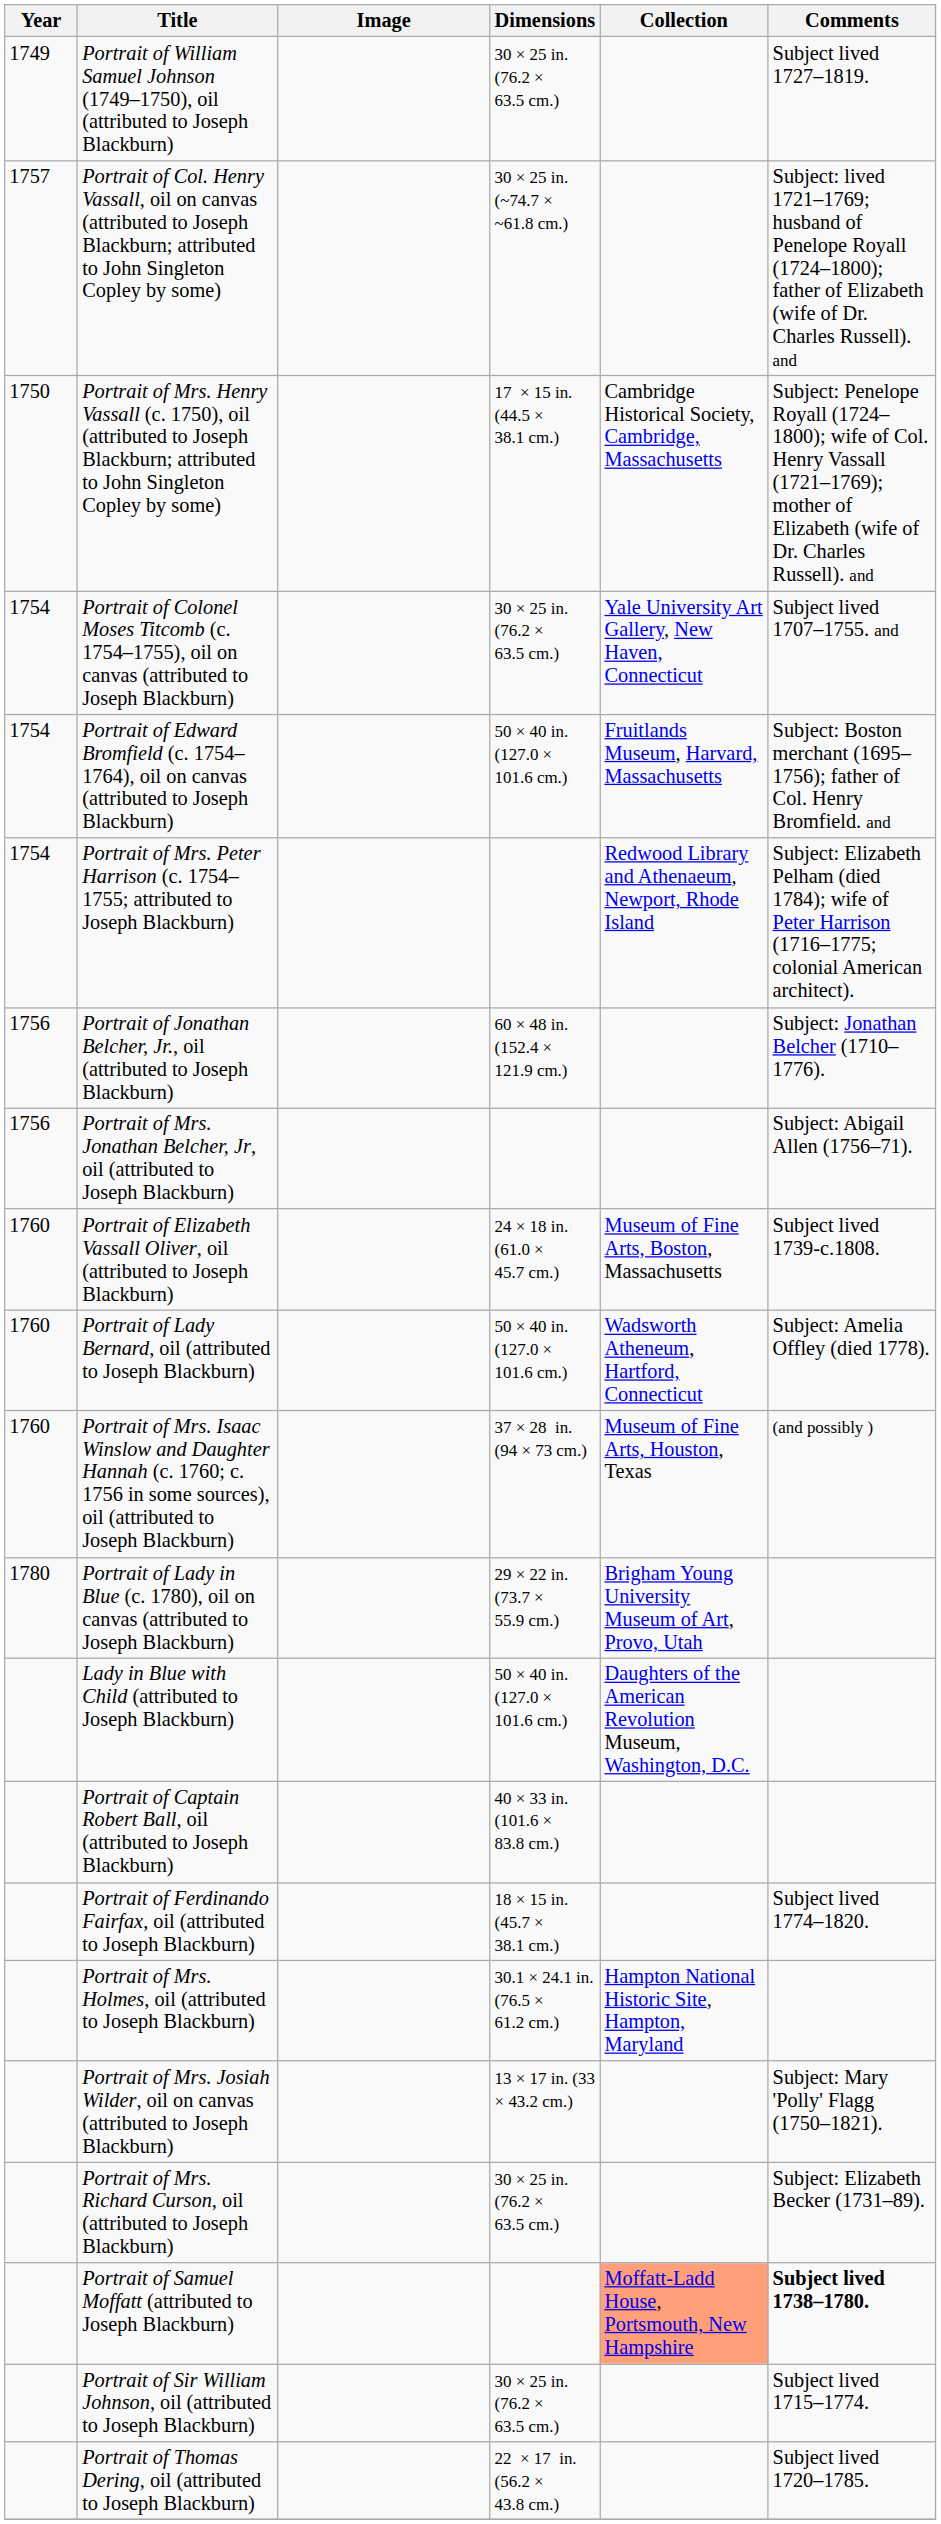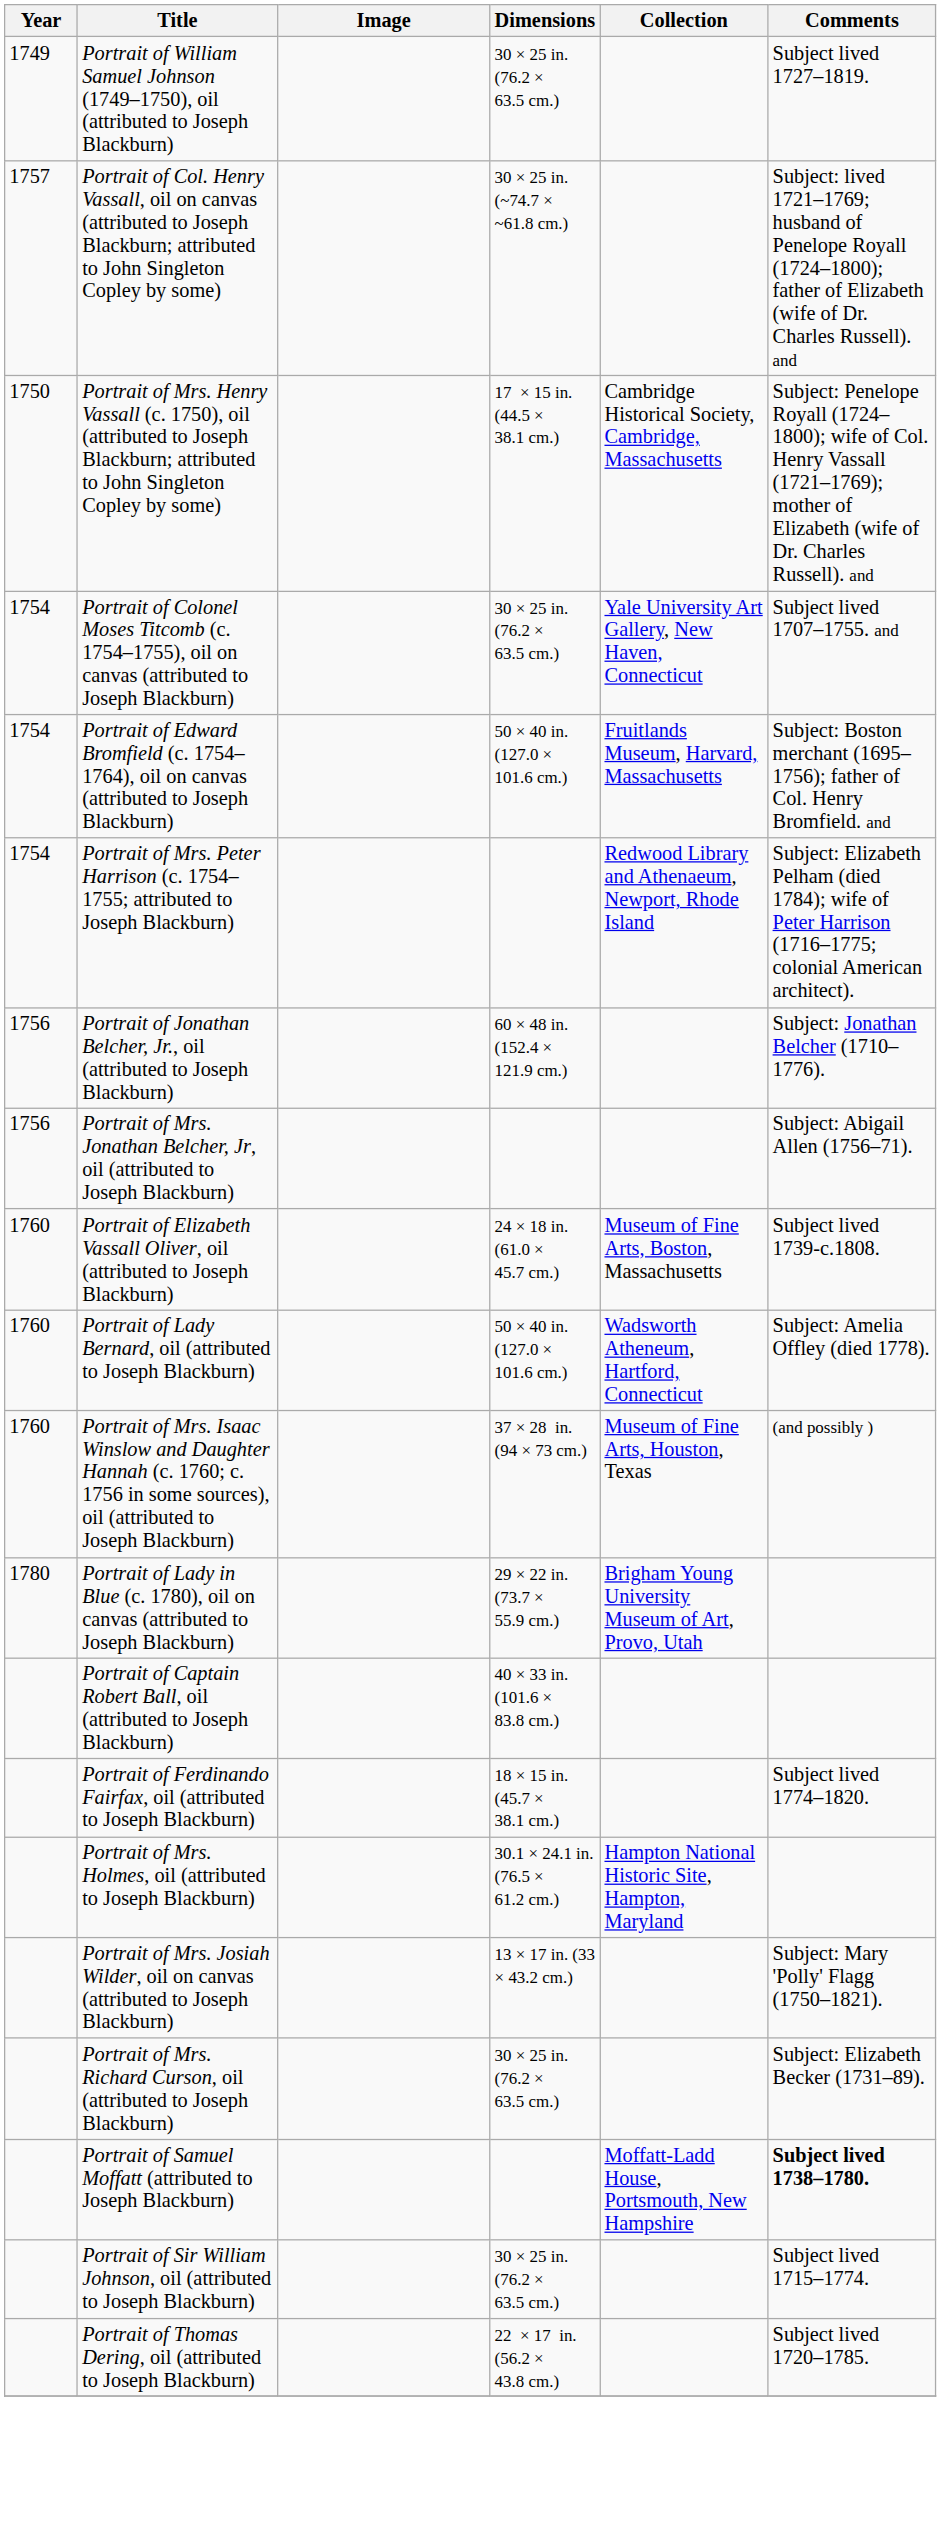 <table class="wikitable sortable">
 <tr>
 <th scope="col" width="50">Year</th>
 <th scope="col" width="150">Title</th>
 <th scope="col" width="160">Image</th>
 <th scope="col" width="50" ! data-sort-type = "number">Dimensions</th>
 <th scope="col" width="125">Collection</th>
 <th scope="col" width="125">Comments</th>
 </tr>
 <tr valign="top">
 <td>1749</td>
 <td><em>Portrait of William Samuel Johnson</em> (1749–1750), oil (attributed to Joseph Blackburn)</td>
 <td></td>
 <td><small>30 × 25 in. (76.2 × 63.5 cm.)</small></td>
 <td></td>
 <td>Subject lived 1727–1819. <small></small></td>
 </tr>
 <tr valign="top">
 <td>1757</td>
 <td><em>Portrait of Col. Henry Vassall</em>, oil on canvas (attributed to Joseph Blackburn; attributed to John Singleton Copley by some)</td>
 <td></td>
 <td><small>30 × 25 in. (~74.7 × ~61.8 cm.)</small></td>
 <td></td>
 <td>Subject: lived 1721–1769; husband of Penelope Royall (1724–1800); father of Elizabeth (wife of Dr. Charles Russell). <small> and </small></td>
 </tr>
 <tr valign="top">
 <td>1750</td>
 <td><em>Portrait of Mrs. Henry Vassall</em> (c. 1750), oil (attributed to Joseph Blackburn; attributed to John Singleton Copley by some)</td>
 <td></td>
 <td><small>17  × 15 in. (44.5 × 38.1 cm.)</small></td>
 <td>Cambridge Historical Society, <a href='#'>Cambridge, Massachusetts</a></td>
 <td>Subject: Penelope Royall (1724–1800); wife of Col. Henry Vassall (1721–1769); mother of Elizabeth (wife of Dr. Charles Russell). <small> and </small></td>
 </tr>
 <tr valign="top">
 <td>1754</td>
 <td><em>Portrait of Colonel Moses Titcomb</em> (c. 1754–1755), oil on canvas (attributed to Joseph Blackburn)</td>
 <td></td>
 <td><small>30 × 25 in. (76.2 × 63.5 cm.)</small></td>
 <td><a href='#'>Yale University Art Gallery</a>, <a href='#'>New Haven, Connecticut</a></td>
 <td>Subject lived 1707–1755. <small> and </small></td>
 </tr>
 <tr valign="top">
 <td>1754</td>
 <td><em>Portrait of Edward Bromfield</em> (c. 1754–1764), oil on canvas (attributed to Joseph Blackburn)</td>
 <td></td>
 <td><small>50 × 40 in. (127.0 × 101.6 cm.)</small></td>
 <td><a href='#'>Fruitlands Museum</a>, <a href='#'>Harvard, Massachusetts</a></td>
 <td>Subject: Boston merchant (1695–1756); father of Col. Henry Bromfield. <small> and </small></td>
 </tr>
 <tr valign="top">
 <td>1754</td>
 <td><em>Portrait of Mrs. Peter Harrison</em> (c. 1754–1755; attributed to Joseph Blackburn)</td>
 <td></td>
 <td></td>
 <td><a href='#'>Redwood Library and Athenaeum</a>, <a href='#'>Newport, Rhode Island</a></td>
 <td>Subject: Elizabeth Pelham  (died 1784); wife of <a href='#'>Peter Harrison</a> (1716–1775; colonial American architect). <small></small></td>
 </tr>
 <tr valign="top">
 <td>1756</td>
 <td><em>Portrait of Jonathan Belcher, Jr.</em>, oil (attributed to Joseph Blackburn)</td>
 <td></td>
 <td><small>60 × 48 in. (152.4 × 121.9 cm.)</small></td>
 <td></td>
 <td>Subject: <a href='#'>Jonathan Belcher</a> (1710–1776). <small></small></td>
 </tr>
 <tr valign="top">
 <td>1756</td>
 <td><em>Portrait of Mrs. Jonathan Belcher, Jr</em>, oil (attributed to Joseph Blackburn)</td>
 <td></td>
 <td></td>
 <td></td>
 <td>Subject: Abigail Allen (1756–71). <small></small></td>
 </tr>
 <tr valign="top">
 <td>1760</td>
 <td><em>Portrait of Elizabeth Vassall Oliver</em>, oil (attributed to Joseph Blackburn)</td>
 <td></td>
 <td><small>24 × 18 in. (61.0 × 45.7 cm.)</small></td>
 <td><a href='#'>Museum of Fine Arts, Boston</a>, Massachusetts</td>
 <td>Subject lived 1739-c.1808. <small></small></td>
 </tr>
 <tr valign="top">
 <td>1760</td>
 <td><em>Portrait of Lady Bernard</em>, oil (attributed to Joseph Blackburn)</td>
 <td></td>
 <td><small>50 × 40 in. (127.0 × 101.6 cm.)</small></td>
 <td><a href='#'>Wadsworth Atheneum</a>, <a href='#'>Hartford, Connecticut</a></td>
 <td>Subject: Amelia Offley (died 1778). <small></small></td>
 </tr>
 <tr valign="top">
 <td>1760</td>
 <td><em>Portrait of Mrs. Isaac Winslow and Daughter Hannah</em> (c. 1760; c. 1756 in some sources), oil (attributed to Joseph Blackburn)</td>
 <td></td>
 <td><small>37 × 28  in. (94 × 73 cm.)</small></td>
 <td><a href='#'>Museum of Fine Arts, Houston</a>, Texas</td>
 <td><small> (and possibly )</small></td>
 </tr>
 <tr valign="top">
 <td>1780</td>
 <td><em>Portrait of Lady in Blue</em> (c. 1780), oil on canvas (attributed to Joseph Blackburn)</td>
 <td></td>
 <td><small>29 × 22 in. (73.7 × 55.9 cm.)</small></td>
 <td><a href='#'>Brigham Young University Museum of Art</a>, <a href='#'>Provo, Utah</a></td>
 <td><small></small></td>
 </tr>
 <tr valign="top">
 <td></td>
-<td><em>Lady in Blue with Child</em> (attributed to Joseph Blackburn)</td>
-<td></td>
-<td><small>50 × 40 in. (127.0 × 101.6 cm.)</small></td>
-<td><a href='#'>Daughters of the American Revolution</a> Museum, <a href='#'>Washington, D.C.</a></td>
-<td></td>
-</tr>
-<tr valign="top">
-<td></td>
 <td><em>Portrait of Captain Robert Ball</em>, oil (attributed to Joseph Blackburn)</td>
 <td></td>
 <td><small>40 × 33 in. (101.6 × 83.8 cm.)</small></td>
 <td></td>
 <td><small></small></td>
 </tr>
 <tr valign="top">
 <td></td>
 <td><em>Portrait of Ferdinando Fairfax</em>, oil (attributed to Joseph Blackburn)</td>
 <td></td>
 <td><small>18 × 15 in. (45.7 × 38.1 cm.)</small></td>
 <td></td>
 <td>Subject lived 1774–1820. <small></small></td>
 </tr>
 <tr valign="top">
 <td></td>
 <td><em>Portrait of Mrs. Holmes</em>, oil (attributed to Joseph Blackburn)</td>
 <td></td>
 <td><small>30.1 × 24.1 in. (76.5 × 61.2 cm.)</small></td>
 <td><a href='#'>Hampton National Historic Site</a>, <a href='#'>Hampton, Maryland</a></td>
 <td><small></small></td>
 </tr>
 <tr valign="top">
 <td></td>
 <td><em>Portrait of Mrs. Josiah Wilder</em>, oil on canvas (attributed to Joseph Blackburn)</td>
 <td></td>
 <td><small>13 × 17 in. (33 × 43.2 cm.)</small></td>
 <td></td>
 <td>Subject: Mary 'Polly' Flagg (1750–1821). <small></small></td>
 </tr>
 <tr valign="top">
 <td></td>
 <td><em>Portrait of Mrs. Richard Curson</em>, oil (attributed to Joseph Blackburn)</td>
 <td></td>
 <td><small>30 × 25 in. (76.2 × 63.5 cm.)</small></td>
 <td></td>
 <td>Subject: Elizabeth Becker (1731–89). <small></small></td>
 </tr>
 <tr valign="top">
 <td></td>
 <td><em>Portrait of Samuel Moffatt</em> (attributed to Joseph Blackburn)</td>
 <td></td>
 <td></td>
-<td style="background: lightsalmon;"><a href='#'>Moffatt-Ladd House</a>, <a href='#'>Portsmouth, New Hampshire</a></td>
+<td><a href='#'>Moffatt-Ladd House</a>, <a href='#'>Portsmouth, New Hampshire</a></td>
 <td><strong>Subject lived 1738–1780. <small></small></strong></td>
 </tr>
 <tr valign="top">
 <td></td>
 <td><em>Portrait of Sir William Johnson</em>, oil (attributed to Joseph Blackburn)</td>
 <td></td>
 <td><small>30 × 25 in. (76.2 × 63.5 cm.)</small></td>
 <td></td>
 <td>Subject lived 1715–1774. <small></small></td>
 </tr>
 <tr valign="top">
 <td></td>
 <td><em>Portrait of Thomas Dering</em>, oil (attributed to Joseph Blackburn)</td>
 <td></td>
 <td><small>22  × 17  in. (56.2 × 43.8 cm.)</small></td>
 <td></td>
 <td>Subject lived 1720–1785. <small></small></td>
 </tr>
 <tr valign="top">
 </tr>
 <tr>
 </tr>
 </table>
